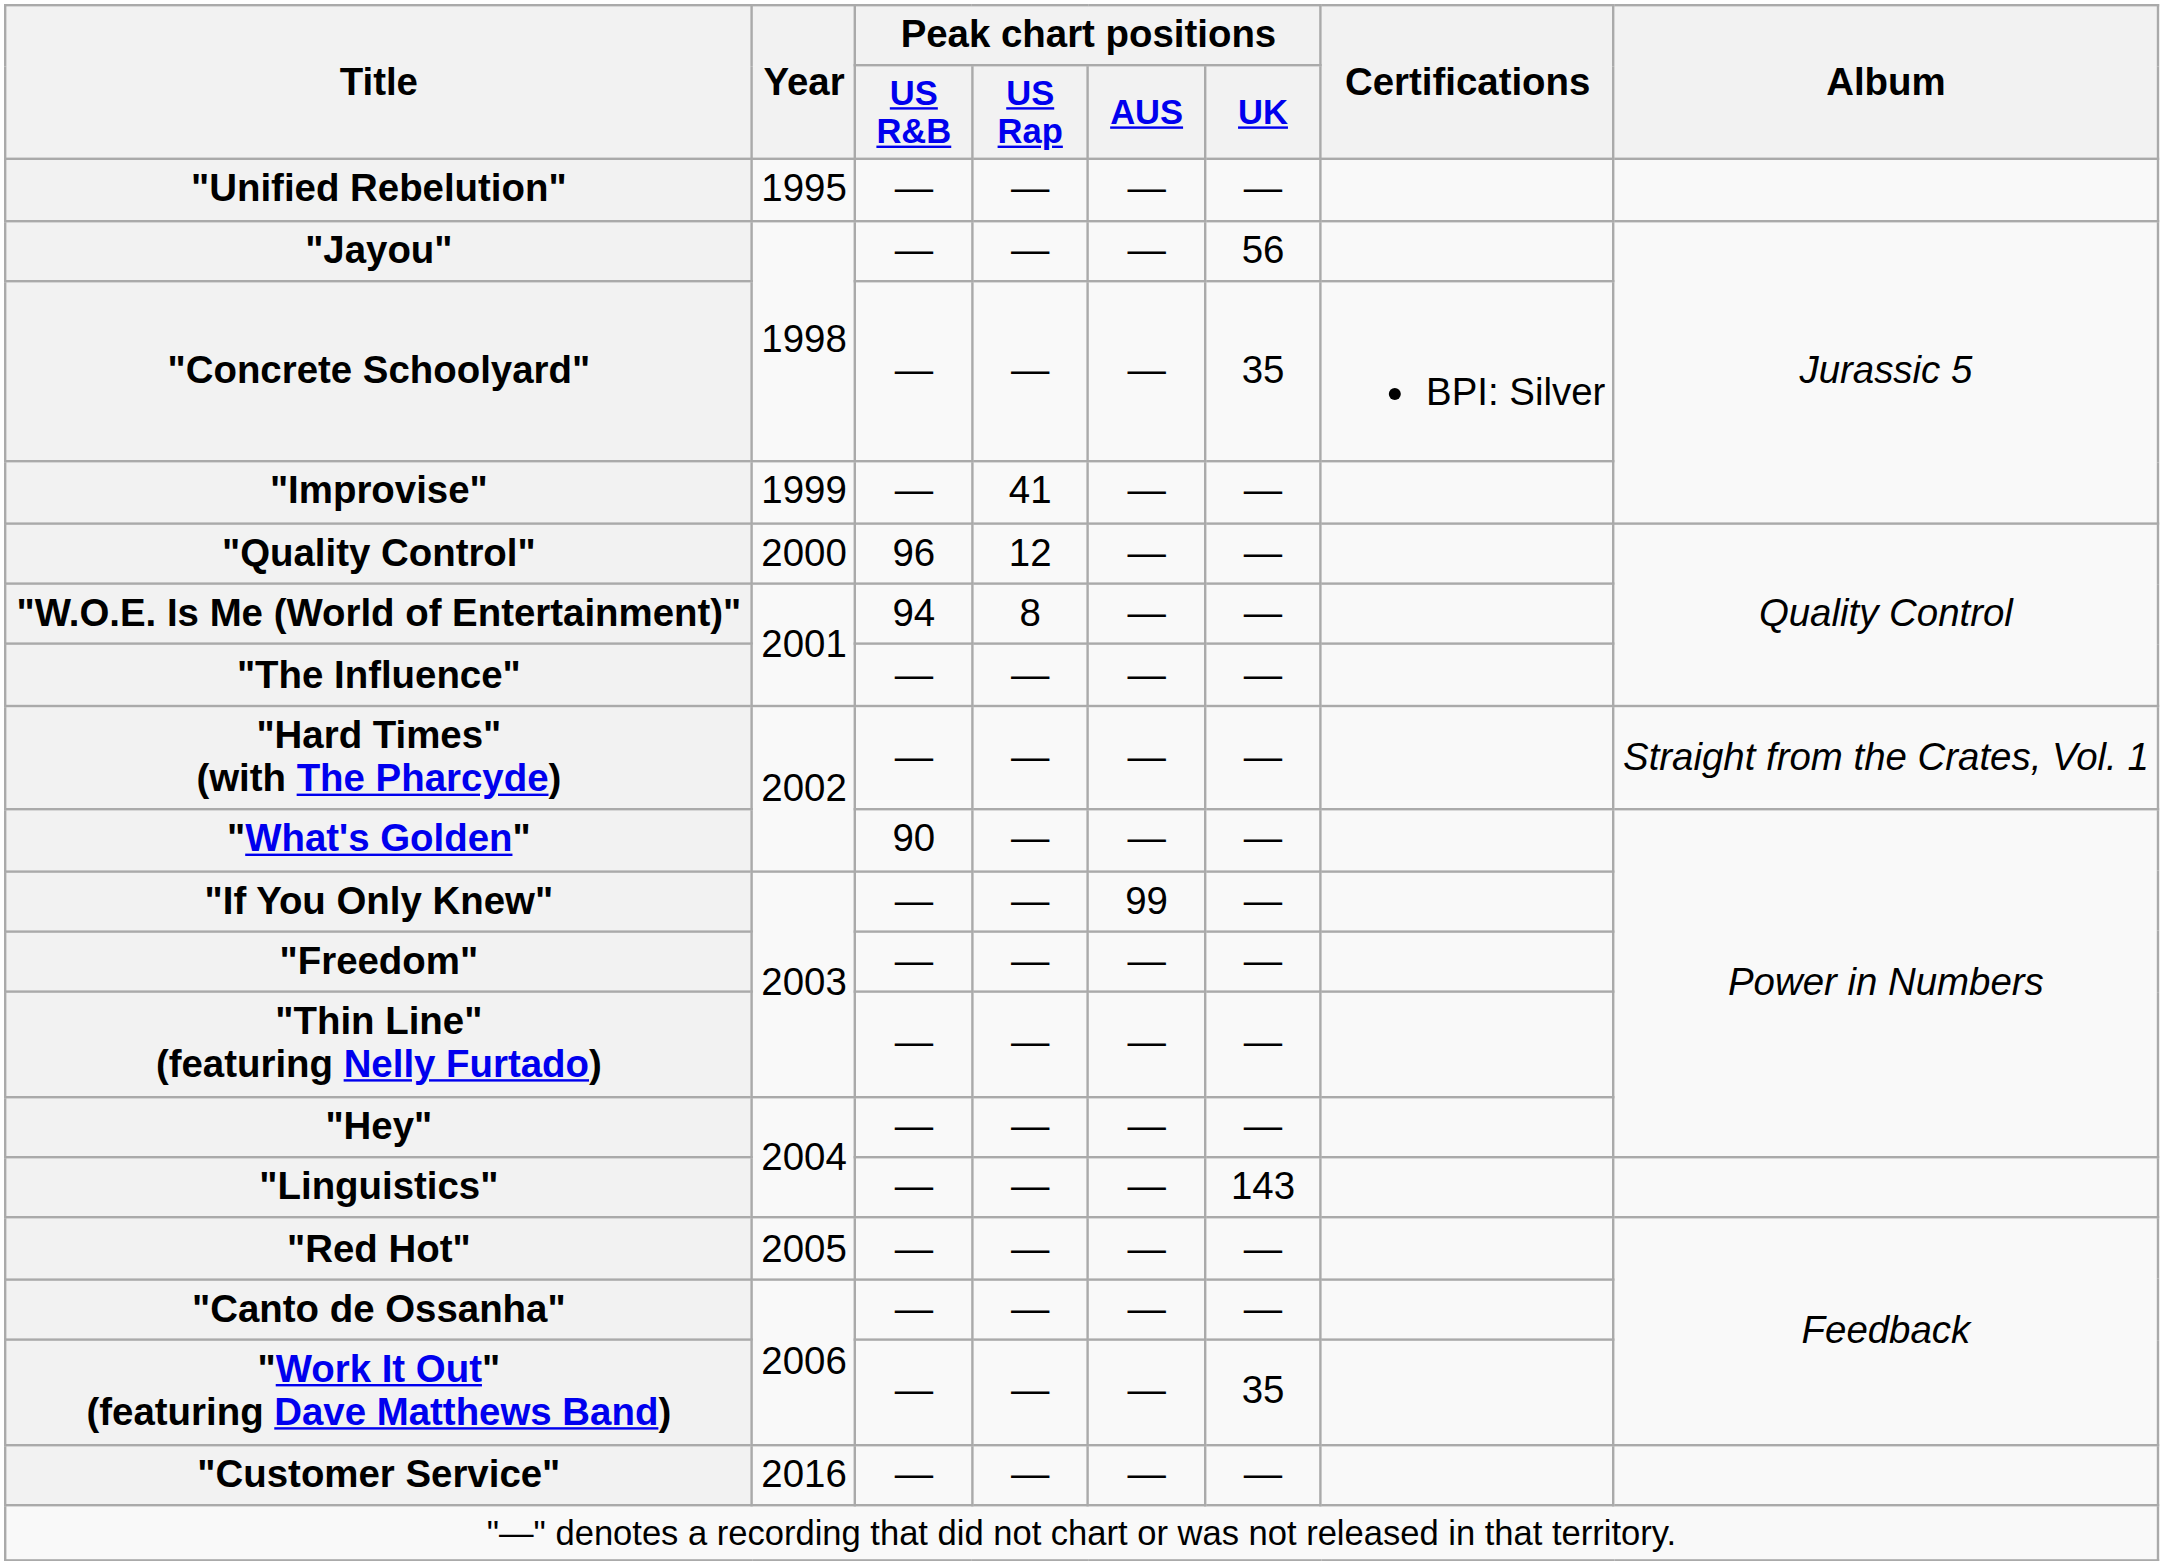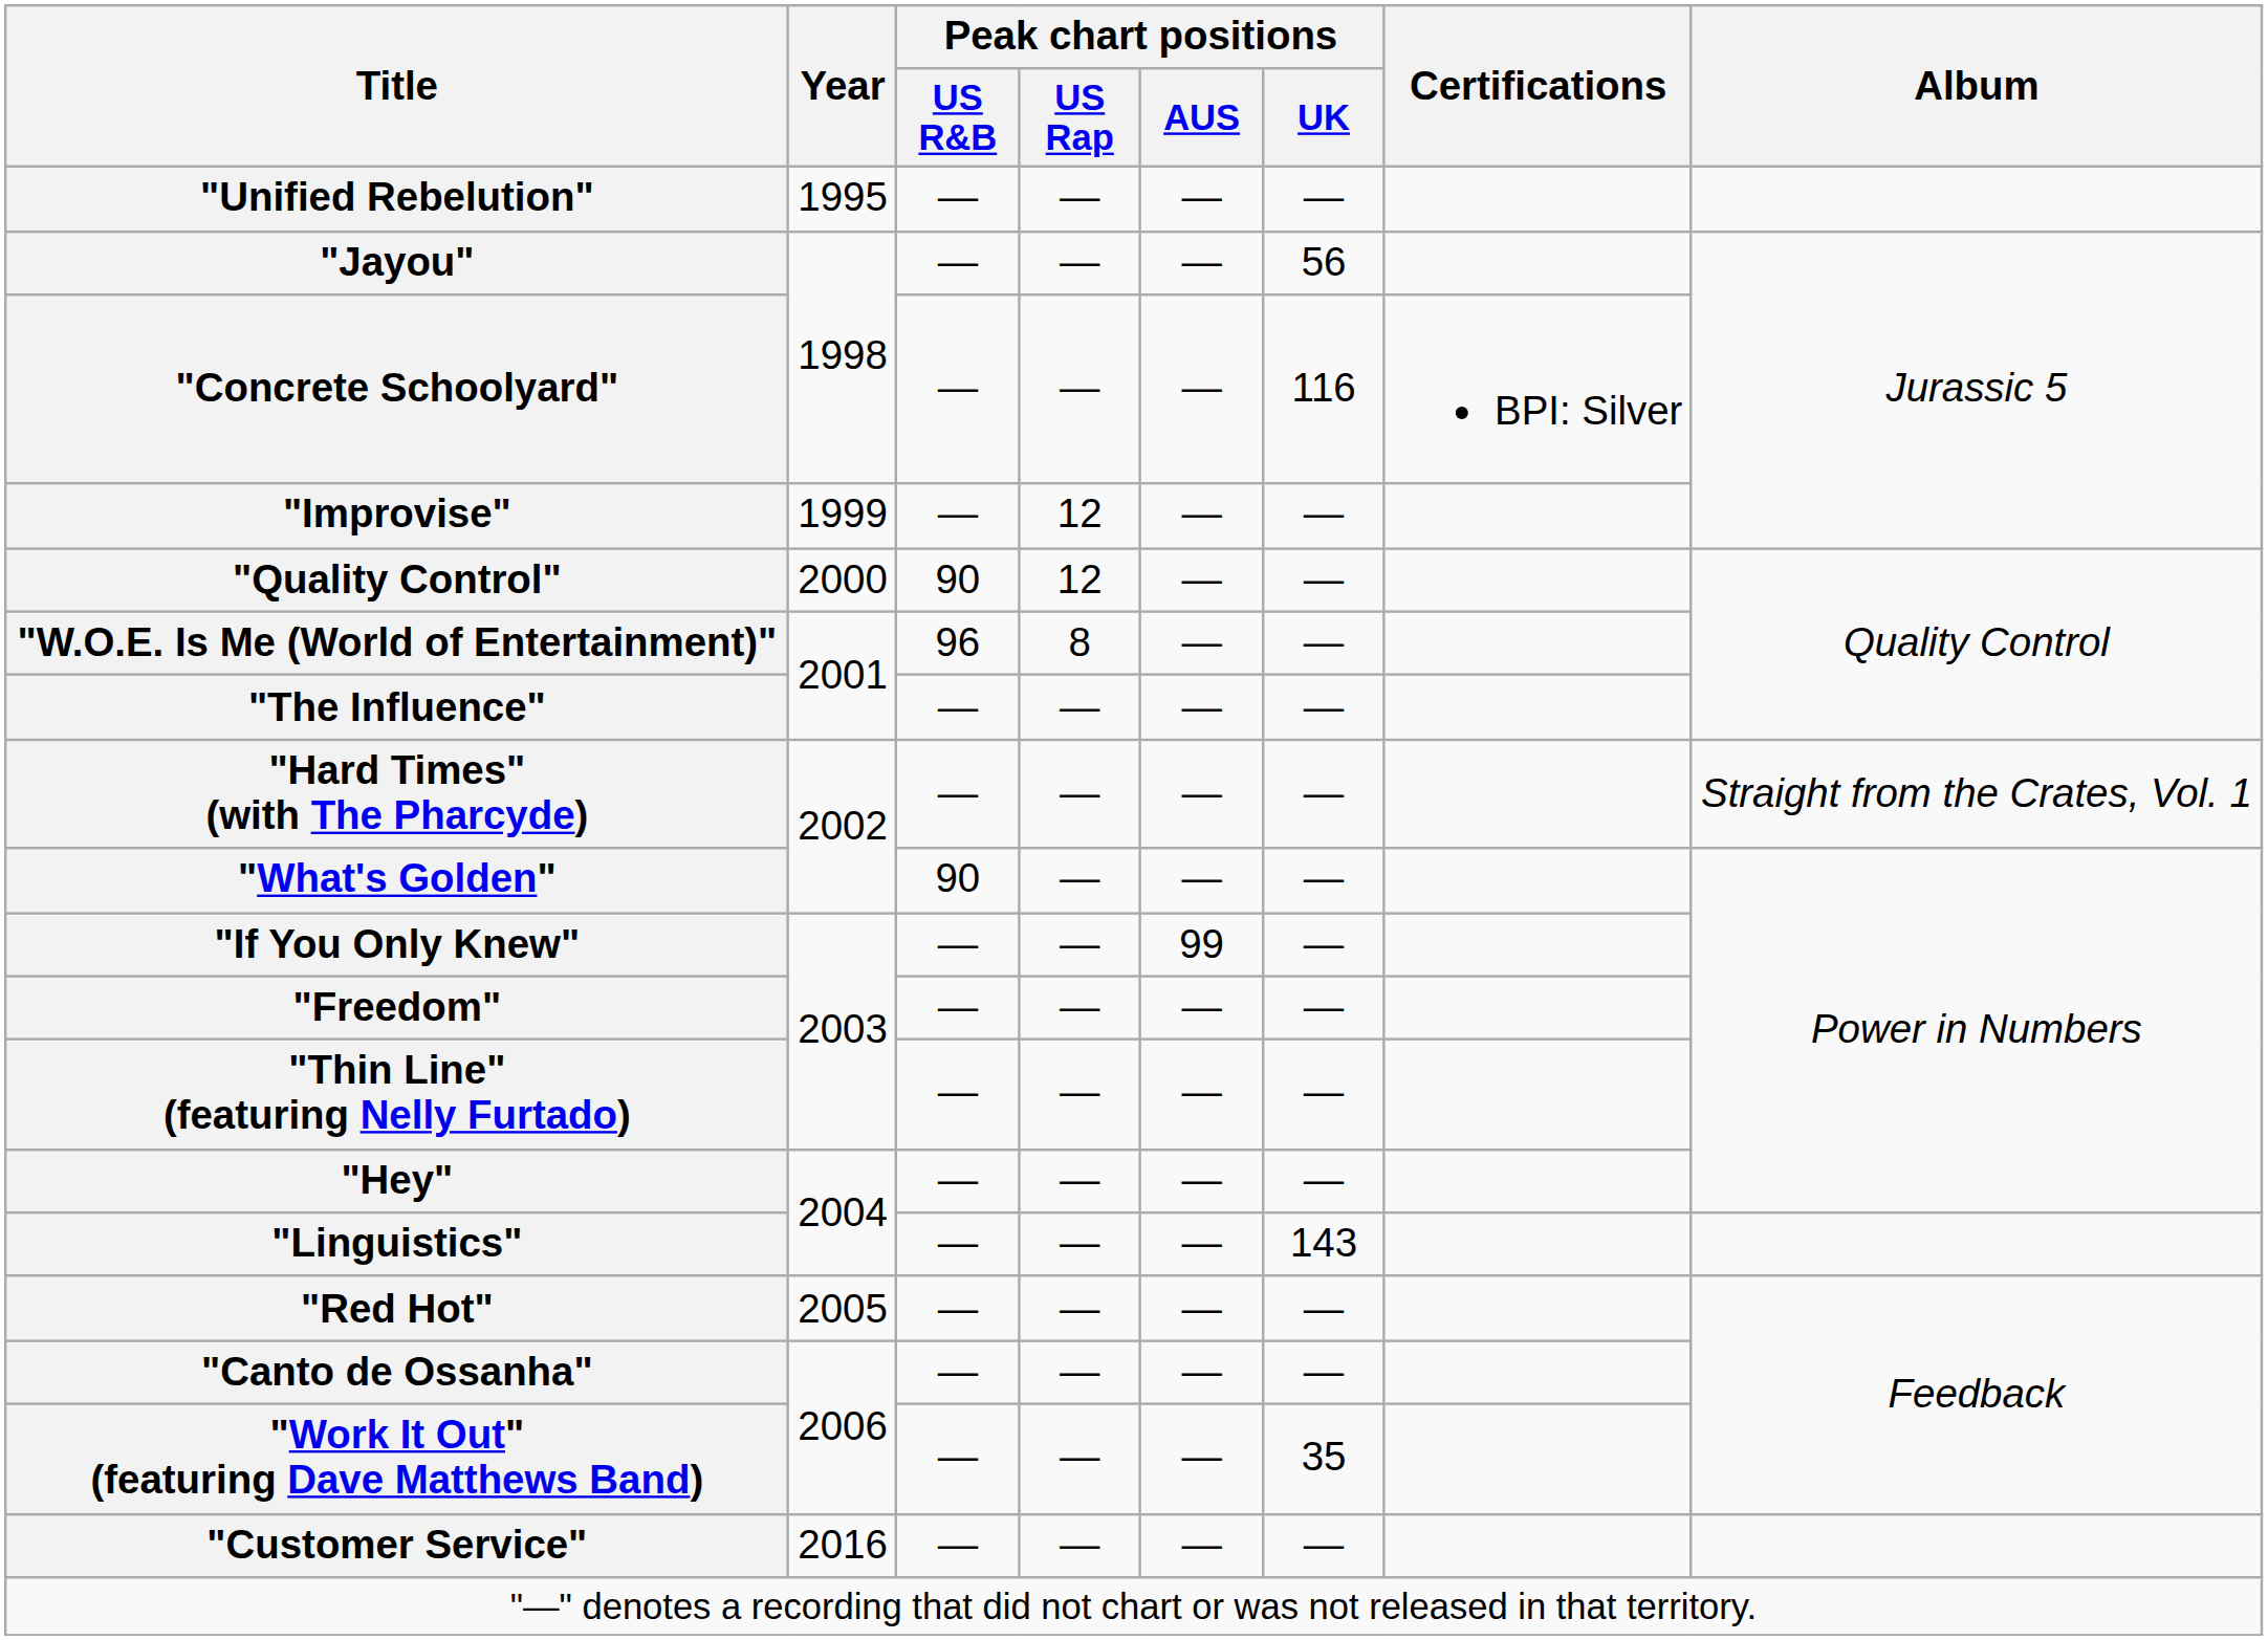 <table class="wikitable plainrowheaders" style="text-align:center;">
 <tr>
 <th scope="col" rowspan="2" style="width:19em;">Title</th>
 <th scope="col" rowspan="2">Year</th>
 <th scope="col" colspan="4">Peak chart positions</th>
 <th scope="col" rowspan="2">Certifications</th>
 <th scope="col" rowspan="2">Album</th>
 </tr>
 <tr>
 <th scope="col" style="width:2.9em;font-size:90%;"><a href='#'>US<br>R&B</a><br></th>
 <th scope="col" style="width:2.9em;font-size:90%;"><a href='#'>US<br>Rap</a><br></th>
 <th scope="col" style="width:2.9em;font-size:90%;"><a href='#'>AUS</a><br></th>
 <th scope="col" style="width:2.9em;font-size:90%;"><a href='#'>UK</a><br></th>
 </tr>
 <tr>
 <th scope="row">"Unified Rebelution"</th>
 <td>1995</td>
 <td>—</td>
 <td>—</td>
 <td>—</td>
 <td>—</td>
 <td></td>
 <td></td>
 </tr>
 <tr>
 <th scope="row">"Jayou"</th>
 <td rowspan="2">1998</td>
 <td>—</td>
 <td>—</td>
 <td>—</td>
 <td>56</td>
 <td></td>
 <td rowspan="3"><em>Jurassic 5</em></td>
 </tr>
 <tr>
 <th scope="row">"Concrete Schoolyard"</th>
 <td>—</td>
 <td>—</td>
 <td>—</td>
-<td>35</td>
+<td>116</td>
 <td><br><ul><li>BPI: Silver</li></ul></td>
 </tr>
 <tr>
 <th scope="row">"Improvise"</th>
 <td>1999</td>
 <td>—</td>
-<td>41</td>
+<td>12</td>
 <td>—</td>
 <td>—</td>
 <td></td>
 </tr>
 <tr>
 <th scope="row">"Quality Control"</th>
 <td>2000</td>
-<td>96</td>
+<td>90</td>
 <td>12</td>
 <td>—</td>
 <td>—</td>
 <td></td>
 <td rowspan="3"><em>Quality Control</em></td>
 </tr>
 <tr>
 <th scope="row">"W.O.E. Is Me (World of Entertainment)"</th>
 <td rowspan="2">2001</td>
-<td>94</td>
+<td>96</td>
 <td>8</td>
 <td>—</td>
 <td>—</td>
 <td></td>
 </tr>
 <tr>
 <th scope="row">"The Influence"</th>
 <td>—</td>
 <td>—</td>
 <td>—</td>
 <td>—</td>
 <td></td>
 </tr>
 <tr>
 <th scope="row">"Hard Times"<br><span>(with <a href='#'>The Pharcyde</a>)</span></th>
 <td rowspan="2">2002</td>
 <td>—</td>
 <td>—</td>
 <td>—</td>
 <td>—</td>
 <td></td>
 <td><em>Straight from the Crates, Vol. 1</em></td>
 </tr>
 <tr>
 <th scope="row">"<a href='#'>What's Golden</a>"</th>
 <td>90</td>
 <td>—</td>
 <td>—</td>
 <td>—</td>
 <td></td>
 <td rowspan="5"><em>Power in Numbers</em></td>
 </tr>
 <tr>
 <th scope="row">"If You Only Knew"</th>
 <td rowspan="3">2003</td>
 <td>—</td>
 <td>—</td>
 <td>99</td>
 <td>—</td>
 <td></td>
 </tr>
 <tr>
 <th scope="row">"Freedom"</th>
 <td>—</td>
 <td>—</td>
 <td>—</td>
 <td>—</td>
 <td></td>
 </tr>
 <tr>
 <th scope="row">"Thin Line"<br><span>(featuring <a href='#'>Nelly Furtado</a>)</span></th>
 <td>—</td>
 <td>—</td>
 <td>—</td>
 <td>—</td>
 <td></td>
 </tr>
 <tr>
 <th scope="row">"Hey"</th>
 <td rowspan="2">2004</td>
 <td>—</td>
 <td>—</td>
 <td>—</td>
 <td>—</td>
 <td></td>
 </tr>
 <tr>
 <th scope="row">"Linguistics"</th>
 <td>—</td>
 <td>—</td>
 <td>—</td>
 <td>143</td>
 <td></td>
 <td></td>
 </tr>
 <tr>
 <th scope="row">"Red Hot"</th>
 <td>2005</td>
 <td>—</td>
 <td>—</td>
 <td>—</td>
 <td>—</td>
 <td></td>
 <td rowspan="3"><em>Feedback</em></td>
 </tr>
 <tr>
 <th scope="row">"Canto de Ossanha"</th>
 <td rowspan="2">2006</td>
 <td>—</td>
 <td>—</td>
 <td>—</td>
 <td>—</td>
 <td></td>
 </tr>
 <tr>
 <th scope="row">"<a href='#'>Work It Out</a>"<br><span>(featuring <a href='#'>Dave Matthews Band</a>)</span></th>
 <td>—</td>
 <td>—</td>
 <td>—</td>
 <td>35</td>
 <td></td>
 </tr>
 <tr>
 <th scope="row">"Customer Service"</th>
 <td>2016</td>
 <td>—</td>
 <td>—</td>
 <td>—</td>
 <td>—</td>
 <td></td>
 <td></td>
 </tr>
 <tr>
 <td colspan="15" style="font-size:90%">"—" denotes a recording that did not chart or was not released in that territory.</td>
 </tr>
 </table>
